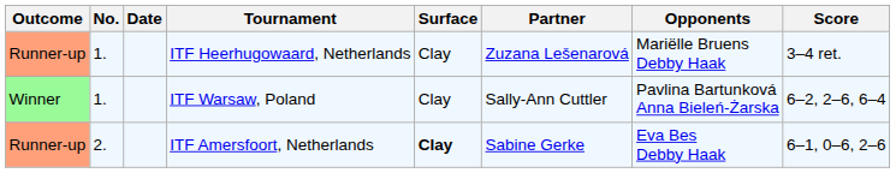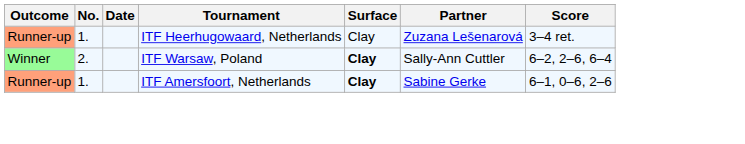 <table class="sortable wikitable" style=font-size:97%>
 <tr>
 <th>Outcome</th>
 <th>No.</th>
 <th>Date</th>
 <th>Tournament</th>
 <th>Surface</th>
 <th>Partner</th>
-<th>Opponents</th>
 <th>Score</th>
 </tr>
 <tr style="background:#f0f8ff;">
 <td style="background:#ffa07a;">Runner-up</td>
 <td>1.</td>
 <td></td>
 <td><a href='#'>ITF Heerhugowaard</a>, Netherlands</td>
 <td>Clay</td>
 <td> <a href='#'>Zuzana Lešenarová</a></td>
-<td> Mariëlle Bruens <br>  <a href='#'>Debby Haak</a></td>
 <td>3–4 ret.</td>
 </tr>
 <tr style="background:#f0f8ff;">
 <td bgcolor="98FB98">Winner</td>
-<td>1.</td>
+<td>2.</td>
 <td></td>
 <td><a href='#'>ITF Warsaw</a>, Poland</td>
-<td>Clay</td>
+<td><strong>Clay</strong></td>
 <td> Sally-Ann Cuttler</td>
-<td> Pavlina Bartunková <br>  <a href='#'>Anna Bieleń-Żarska</a></td>
 <td>6–2, 2–6, 6–4</td>
 </tr>
 <tr style="background:#f0f8ff;">
 <td style="background:#ffa07a;">Runner-up</td>
-<td>2.</td>
+<td>1.</td>
 <td></td>
 <td><a href='#'>ITF Amersfoort</a>, Netherlands</td>
 <td><strong>Clay</strong></td>
 <td> <a href='#'>Sabine Gerke</a></td>
-<td> <a href='#'>Eva Bes</a> <br>  <a href='#'>Debby Haak</a></td>
 <td>6–1, 0–6, 2–6</td>
 </tr>
 </table>
